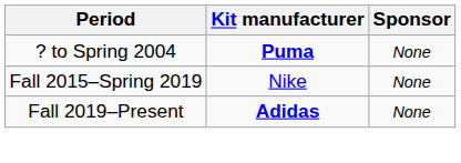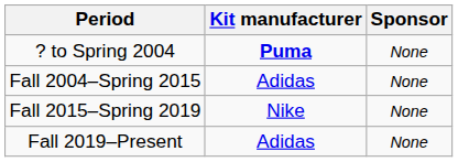 <table class="wikitable" style="text-align: center">
 <tr>
 <th>Period</th>
 <th><a href='#'>Kit</a> manufacturer</th>
 <th>Sponsor</th>
 </tr>
 <tr>
 <td>? to Spring 2004</td>
 <td><strong><a href='#'>Puma</a></strong></td>
 <td><small><em>None</em></small></td>
 </tr>
 <tr>
+<td>Fall 2004–Spring 2015</td>
+<td><a href='#'>Adidas</a></td>
+<td><small><em>None</em></small></td>
+</tr>
+<tr>
 <td>Fall 2015–Spring 2019</td>
 <td><a href='#'>Nike</a></td>
 <td><small><em>None</em></small></td>
 </tr>
 <tr>
 <td>Fall 2019–Present</td>
-<td><strong><a href='#'>Adidas</a></strong></td>
+<td><a href='#'>Adidas</a></td>
 <td><small><em>None</em></small></td>
 </tr>
 </table>
